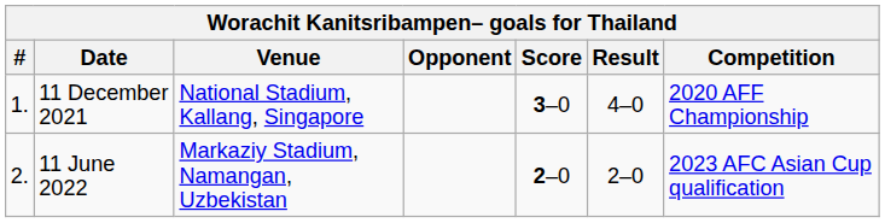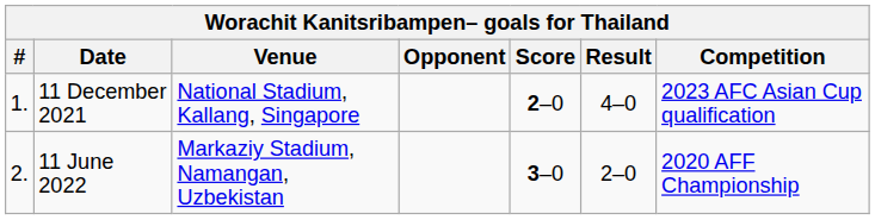 <table class="wikitable" style="font-size:95%;">
 <tr>
 <th colspan="8">Worachit Kanitsribampen– goals for Thailand</th>
 </tr>
 <tr>
 <th>#</th>
 <th>Date</th>
 <th>Venue</th>
 <th>Opponent</th>
 <th>Score</th>
 <th>Result</th>
 <th>Competition</th>
 </tr>
 <tr>
 <td>1.</td>
 <td>11 December 2021</td>
 <td><a href='#'>National Stadium</a>, <a href='#'>Kallang</a>, <a href='#'>Singapore</a></td>
 <td></td>
-<td align=center><strong>3</strong>–0</td>
+<td align=center><strong>2</strong>–0</td>
 <td align=center>4–0</td>
-<td><a href='#'>2020 AFF Championship</a></td>
+<td><a href='#'>2023 AFC Asian Cup qualification</a></td>
 </tr>
 <tr>
 <td>2.</td>
 <td>11 June 2022</td>
 <td><a href='#'>Markaziy Stadium</a>, <a href='#'>Namangan</a>,  <a href='#'>Uzbekistan</a></td>
 <td></td>
-<td align=center><strong>2</strong>–0</td>
+<td align=center><strong>3</strong>–0</td>
 <td align=center>2–0</td>
-<td><a href='#'>2023 AFC Asian Cup qualification</a></td>
+<td><a href='#'>2020 AFF Championship</a></td>
 </tr>
 </table>
